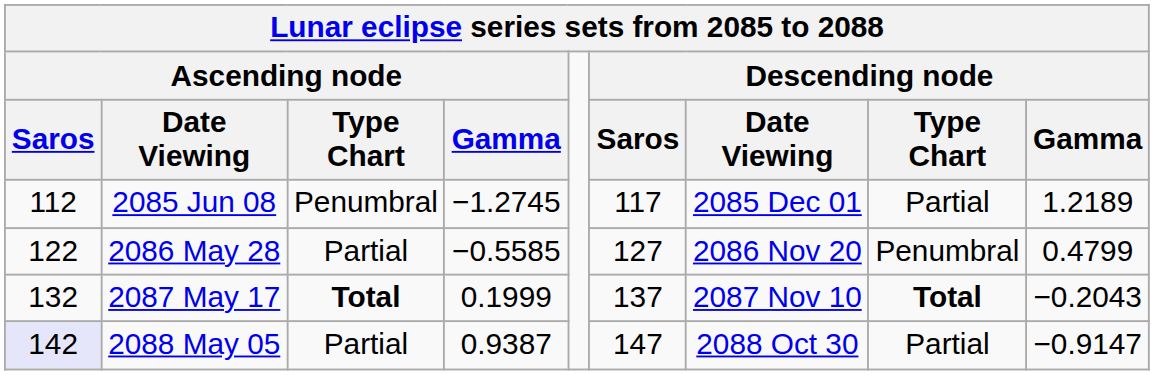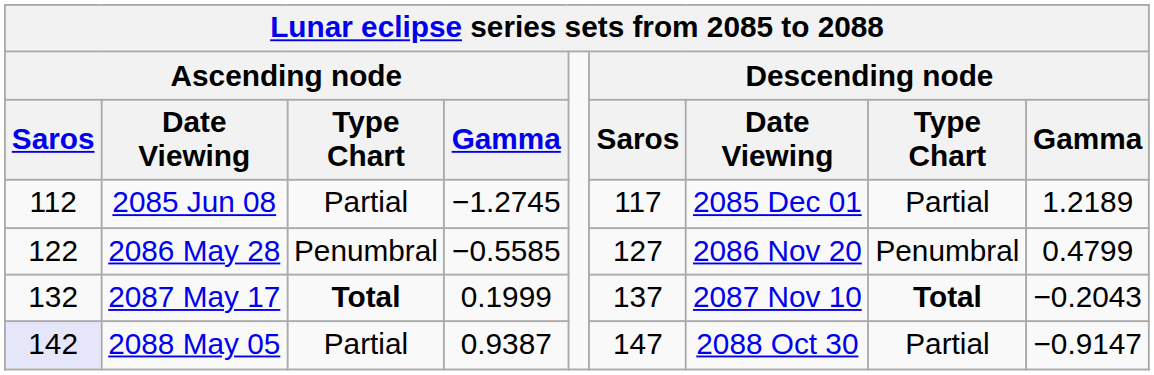 <table class="wikitable mw-collapsible mw-collapsed">
 <tr>
 <th class="nowrap" colspan="9"><a href='#'>Lunar eclipse</a> series sets from 2085 to 2088</th>
 </tr>
 <tr>
 <th scope="col" colspan="4">Ascending node</th>
 <td rowspan="11"> </td>
 <th scope="col" colspan="4">Descending node</th>
 </tr>
 <tr style="text-align: center;">
 <th scope="col"><a href='#'>Saros</a></th>
 <th scope="col">Date<br>Viewing</th>
 <th scope="col">Type<br>Chart</th>
 <th scope="col"><a href='#'>Gamma</a></th>
 <th scope="col">Saros</th>
 <th scope="col">Date<br>Viewing</th>
 <th scope="col">Type<br>Chart</th>
 <th scope="col">Gamma</th>
 </tr>
 <tr style="text-align: center;">
 <td>112</td>
 <td><a href='#'>2085 Jun 08</a><br></td>
-<td style="text-align:center;">Penumbral<br></td>
+<td style="text-align:center;">Partial<br></td>
 <td>−1.2745</td>
 <td>117</td>
 <td><a href='#'>2085 Dec 01</a><br></td>
 <td style="text-align:center;">Partial<br></td>
 <td>1.2189</td>
 </tr>
 <tr style="text-align: center;">
 <td>122</td>
 <td><a href='#'>2086 May 28</a><br></td>
-<td style="text-align:center;">Partial<br></td>
+<td style="text-align:center;">Penumbral<br></td>
 <td>−0.5585</td>
 <td>127</td>
 <td><a href='#'>2086 Nov 20</a><br></td>
 <td style="text-align:center;">Penumbral<br></td>
 <td>0.4799</td>
 </tr>
 <tr style="text-align: center;">
 <td>132</td>
 <td><a href='#'>2087 May 17</a><br></td>
 <td style="text-align:center;"><strong>Total</strong><br></td>
 <td>0.1999</td>
 <td>137</td>
 <td style="text-align:center;vertical-align:top;"><a href='#'>2087 Nov 10</a><br></td>
 <td style="text-align:center;"><strong>Total</strong><br></td>
 <td>−0.2043</td>
 </tr>
 <tr style="text-align: center;">
 <td style="background: lavender;">142</td>
 <td><a href='#'>2088 May 05</a><br></td>
 <td style="text-align:center;">Partial<br></td>
 <td>0.9387</td>
 <td>147</td>
 <td><a href='#'>2088 Oct 30</a><br></td>
 <td style="text-align:center;">Partial<br></td>
 <td>−0.9147</td>
 </tr>
 </table>
